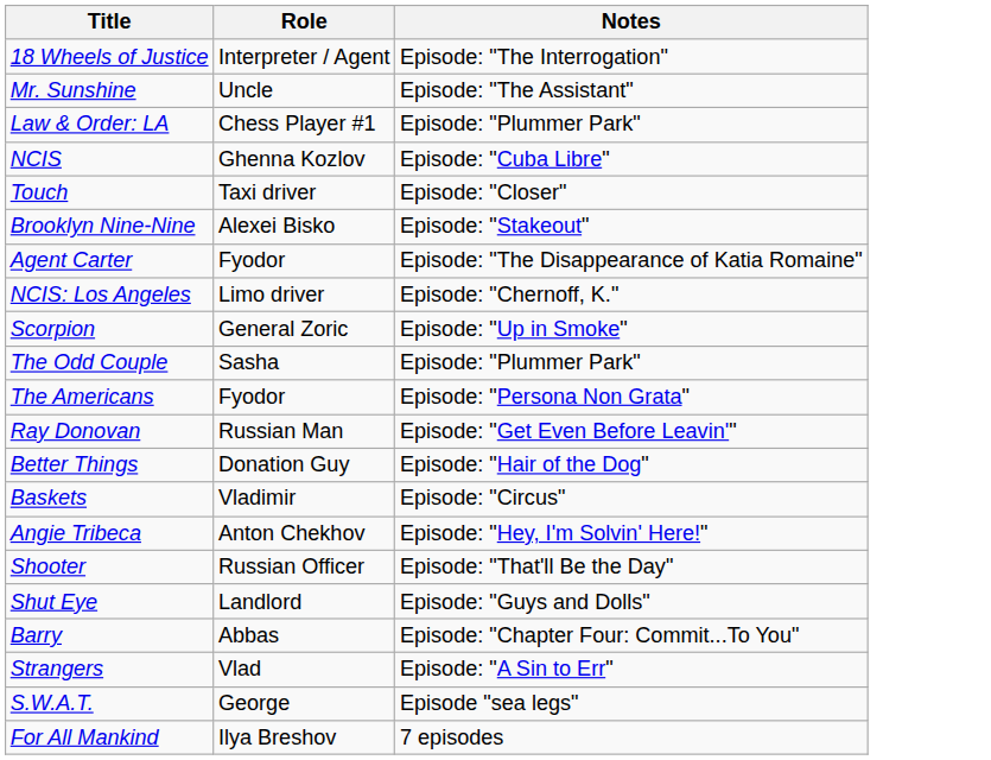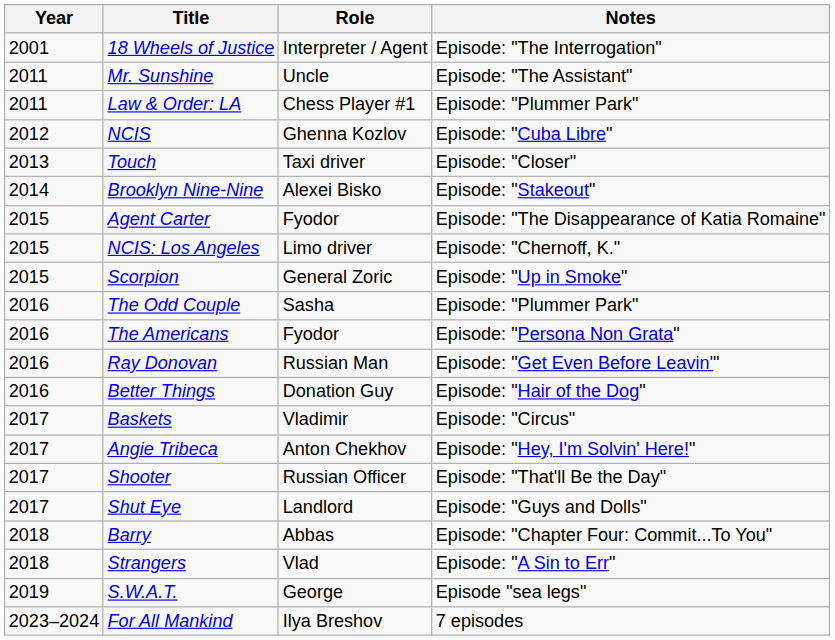 <table class="wikitable sortable">
 <tr>
+<th>Year</th>
 <th>Title</th>
 <th>Role</th>
 <th class="unsortable">Notes</th>
 </tr>
 <tr>
+<td>2001</td>
 <td><em><a href='#'>18 Wheels of Justice</a></em></td>
 <td>Interpreter / Agent</td>
 <td>Episode: "The Interrogation"</td>
 </tr>
 <tr>
+<td>2011</td>
 <td><em><a href='#'>Mr. Sunshine</a></em></td>
 <td>Uncle</td>
 <td>Episode: "The Assistant"</td>
 </tr>
 <tr>
+<td>2011</td>
 <td><em><a href='#'>Law & Order: LA</a></em></td>
 <td>Chess Player #1</td>
 <td>Episode: "Plummer Park"</td>
 </tr>
 <tr>
+<td>2012</td>
 <td><em><a href='#'>NCIS</a></em></td>
 <td>Ghenna Kozlov</td>
 <td>Episode: "<a href='#'>Cuba Libre</a>"</td>
 </tr>
 <tr>
+<td>2013</td>
 <td><em><a href='#'>Touch</a></em></td>
 <td>Taxi driver</td>
 <td>Episode: "Closer"</td>
 </tr>
 <tr>
+<td>2014</td>
 <td><em><a href='#'>Brooklyn Nine-Nine</a></em></td>
 <td>Alexei Bisko</td>
 <td>Episode: "<a href='#'>Stakeout</a>"</td>
 </tr>
 <tr>
+<td>2015</td>
 <td><em><a href='#'>Agent Carter</a></em></td>
 <td>Fyodor</td>
 <td>Episode: "The Disappearance of Katia Romaine"</td>
 </tr>
 <tr>
+<td>2015</td>
 <td><em><a href='#'>NCIS: Los Angeles</a></em></td>
 <td>Limo driver</td>
 <td>Episode: "Chernoff, K."</td>
 </tr>
 <tr>
+<td>2015</td>
 <td><em><a href='#'>Scorpion</a></em></td>
 <td>General Zoric</td>
 <td>Episode: "<a href='#'>Up in Smoke</a>"</td>
 </tr>
 <tr>
+<td>2016</td>
 <td><em><a href='#'>The Odd Couple</a></em></td>
 <td>Sasha</td>
 <td>Episode: "Plummer Park"</td>
 </tr>
 <tr>
+<td>2016</td>
 <td><em><a href='#'>The Americans</a></em></td>
 <td>Fyodor</td>
 <td>Episode: "<a href='#'>Persona Non Grata</a>"</td>
 </tr>
 <tr>
+<td>2016</td>
 <td><em><a href='#'>Ray Donovan</a></em></td>
 <td>Russian Man</td>
 <td>Episode: "<a href='#'>Get Even Before Leavin'</a>"</td>
 </tr>
 <tr>
+<td>2016</td>
 <td><em><a href='#'>Better Things</a></em></td>
 <td>Donation Guy</td>
 <td>Episode: "<a href='#'>Hair of the Dog</a>"</td>
 </tr>
 <tr>
+<td>2017</td>
 <td><em><a href='#'>Baskets</a></em></td>
 <td>Vladimir</td>
 <td>Episode: "Circus"</td>
 </tr>
 <tr>
+<td>2017</td>
 <td><em><a href='#'>Angie Tribeca</a></em></td>
 <td>Anton Chekhov</td>
 <td>Episode: "<a href='#'>Hey, I'm Solvin' Here!</a>"</td>
 </tr>
 <tr>
+<td>2017</td>
 <td><em><a href='#'>Shooter</a></em></td>
 <td>Russian Officer</td>
 <td>Episode: "That'll Be the Day"</td>
 </tr>
 <tr>
+<td>2017</td>
 <td><em><a href='#'>Shut Eye</a></em></td>
 <td>Landlord</td>
 <td>Episode: "Guys and Dolls"</td>
 </tr>
 <tr>
+<td>2018</td>
 <td><em><a href='#'>Barry</a></em></td>
 <td>Abbas</td>
 <td>Episode: "Chapter Four: Commit...To You"</td>
 </tr>
 <tr>
+<td>2018</td>
 <td><em><a href='#'>Strangers</a></em></td>
 <td>Vlad</td>
 <td>Episode: "<a href='#'>A Sin to Err</a>"</td>
 </tr>
 <tr>
+<td>2019</td>
 <td><em><a href='#'>S.W.A.T.</a></em></td>
 <td>George</td>
 <td>Episode "sea legs"</td>
 </tr>
 <tr>
+<td>2023–2024</td>
 <td><em><a href='#'>For All Mankind</a></em></td>
 <td>Ilya Breshov</td>
 <td>7 episodes</td>
 </tr>
 </table>
